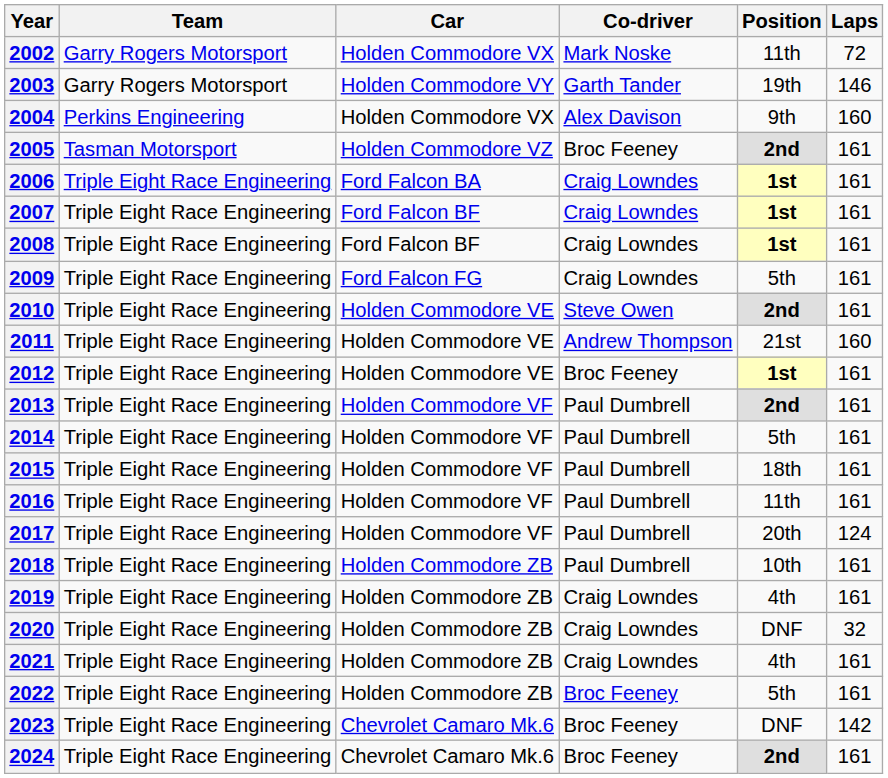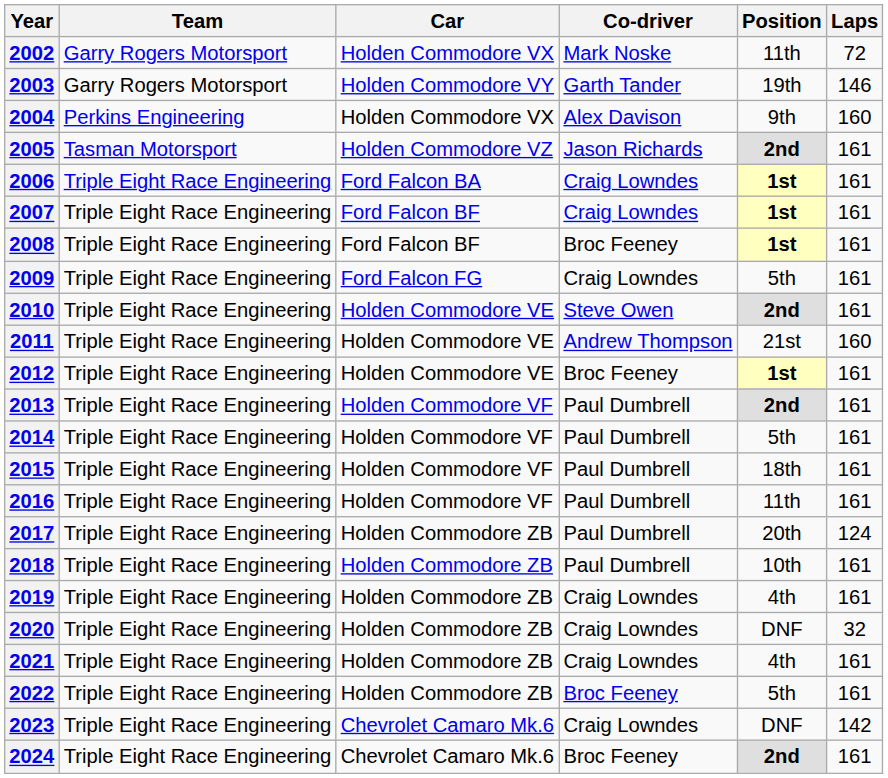 <table class="wikitable" style="font-size: 95%;">
 <tr>
 <th>Year</th>
 <th>Team</th>
 <th>Car</th>
 <th>Co-driver</th>
 <th>Position</th>
 <th>Laps</th>
 </tr>
 <tr>
 <th><a href='#'>2002</a></th>
 <td><a href='#'>Garry Rogers Motorsport</a></td>
 <td><a href='#'>Holden Commodore VX</a></td>
 <td> <a href='#'>Mark Noske</a></td>
 <td align="center">11th</td>
 <td align="center">72</td>
 </tr>
 <tr>
 <th><a href='#'>2003</a></th>
 <td>Garry Rogers Motorsport</td>
 <td><a href='#'>Holden Commodore VY</a></td>
 <td> <a href='#'>Garth Tander</a></td>
 <td align="center">19th</td>
 <td align="center">146</td>
 </tr>
 <tr>
 <th><a href='#'>2004</a></th>
 <td><a href='#'>Perkins Engineering</a></td>
 <td>Holden Commodore VX</td>
 <td> <a href='#'>Alex Davison</a></td>
 <td align="center">9th</td>
 <td align="center">160</td>
 </tr>
 <tr>
 <th><a href='#'>2005</a></th>
 <td><a href='#'>Tasman Motorsport</a></td>
 <td><a href='#'>Holden Commodore VZ</a></td>
-<td> Broc Feeney</td>
+<td> <a href='#'>Jason Richards</a></td>
 <td align="center" style="background: #dfdfdf"><strong>2nd</strong></td>
 <td align="center">161</td>
 </tr>
 <tr>
 <th><a href='#'>2006</a></th>
 <td><a href='#'>Triple Eight Race Engineering</a></td>
 <td><a href='#'>Ford Falcon BA</a></td>
 <td> <a href='#'>Craig Lowndes</a></td>
 <td align="center" style="background: #ffffbf"><strong>1st</strong></td>
 <td align="center">161</td>
 </tr>
 <tr>
 <th><a href='#'>2007</a></th>
 <td>Triple Eight Race Engineering</td>
 <td><a href='#'>Ford Falcon BF</a></td>
 <td> <a href='#'>Craig Lowndes</a></td>
 <td align="center" style="background: #ffffbf"><strong>1st</strong></td>
 <td align="center">161</td>
 </tr>
 <tr>
 <th><a href='#'>2008</a></th>
 <td>Triple Eight Race Engineering</td>
 <td>Ford Falcon BF</td>
-<td> Craig Lowndes</td>
+<td> Broc Feeney</td>
 <td align="center" style="background: #ffffbf"><strong>1st</strong></td>
 <td align="center">161</td>
 </tr>
 <tr>
 <th><a href='#'>2009</a></th>
 <td>Triple Eight Race Engineering</td>
 <td><a href='#'>Ford Falcon FG</a></td>
 <td> Craig Lowndes</td>
 <td align="center">5th</td>
 <td align="center">161</td>
 </tr>
 <tr>
 <th><a href='#'>2010</a></th>
 <td>Triple Eight Race Engineering</td>
 <td><a href='#'>Holden Commodore VE</a></td>
 <td> <a href='#'>Steve Owen</a></td>
 <td align="center" style="background: #dfdfdf"><strong>2nd</strong></td>
 <td align="center">161</td>
 </tr>
 <tr>
 <th><a href='#'>2011</a></th>
 <td>Triple Eight Race Engineering</td>
 <td>Holden Commodore VE</td>
 <td> <a href='#'>Andrew Thompson</a></td>
 <td align="center">21st</td>
 <td align="center">160</td>
 </tr>
 <tr>
 <th><a href='#'>2012</a></th>
 <td>Triple Eight Race Engineering</td>
 <td>Holden Commodore VE</td>
 <td> Broc Feeney</td>
 <td align="center" style="background: #ffffbf"><strong>1st</strong></td>
 <td align="center">161</td>
 </tr>
 <tr>
 <th><a href='#'>2013</a></th>
 <td>Triple Eight Race Engineering</td>
 <td><a href='#'>Holden Commodore VF</a></td>
 <td> Paul Dumbrell</td>
 <td align="center" style="background: #dfdfdf"><strong>2nd</strong></td>
 <td align="center">161</td>
 </tr>
 <tr>
 <th><a href='#'>2014</a></th>
 <td>Triple Eight Race Engineering</td>
 <td>Holden Commodore VF</td>
 <td> Paul Dumbrell</td>
 <td align="center">5th</td>
 <td align="center">161</td>
 </tr>
 <tr>
 <th><a href='#'>2015</a></th>
 <td>Triple Eight Race Engineering</td>
 <td>Holden Commodore VF</td>
 <td> Paul Dumbrell</td>
 <td align="center">18th</td>
 <td align="center">161</td>
 </tr>
 <tr>
 <th><a href='#'>2016</a></th>
 <td>Triple Eight Race Engineering</td>
 <td>Holden Commodore VF</td>
 <td> Paul Dumbrell</td>
 <td align="center">11th</td>
 <td align="center">161</td>
 </tr>
 <tr>
 <th><a href='#'>2017</a></th>
 <td>Triple Eight Race Engineering</td>
-<td>Holden Commodore VF</td>
+<td>Holden Commodore ZB</td>
 <td> Paul Dumbrell</td>
 <td align="center">20th</td>
 <td align="center">124</td>
 </tr>
 <tr>
 <th><a href='#'>2018</a></th>
 <td>Triple Eight Race Engineering</td>
 <td><a href='#'>Holden Commodore ZB</a></td>
 <td> Paul Dumbrell</td>
 <td align="center">10th</td>
 <td align="center">161</td>
 </tr>
 <tr>
 <th><a href='#'>2019</a></th>
 <td>Triple Eight Race Engineering</td>
 <td>Holden Commodore ZB</td>
 <td> Craig Lowndes</td>
 <td align="center">4th</td>
 <td align="center">161</td>
 </tr>
 <tr>
 <th><a href='#'>2020</a></th>
 <td>Triple Eight Race Engineering</td>
 <td>Holden Commodore ZB</td>
 <td> Craig Lowndes</td>
 <td align="center">DNF</td>
 <td align="center">32</td>
 </tr>
 <tr>
 <th><a href='#'>2021</a></th>
 <td>Triple Eight Race Engineering</td>
 <td>Holden Commodore ZB</td>
 <td> Craig Lowndes</td>
 <td align="center">4th</td>
 <td align="center">161</td>
 </tr>
 <tr>
 <th><a href='#'>2022</a></th>
 <td>Triple Eight Race Engineering</td>
 <td>Holden Commodore ZB</td>
 <td> <a href='#'>Broc Feeney</a></td>
 <td align="center">5th</td>
 <td align="center">161</td>
 </tr>
 <tr>
 <th><a href='#'>2023</a></th>
 <td>Triple Eight Race Engineering</td>
 <td><a href='#'>Chevrolet Camaro Mk.6</a></td>
-<td> Broc Feeney</td>
+<td> Craig Lowndes</td>
 <td align="center">DNF</td>
 <td align="center">142</td>
 </tr>
 <tr>
 <th><a href='#'>2024</a></th>
 <td>Triple Eight Race Engineering</td>
 <td>Chevrolet Camaro Mk.6</td>
 <td> Broc Feeney</td>
 <td style="background: #dfdfdf" align="center"><strong>2nd</strong></td>
 <td align="center">161</td>
 </tr>
 </table>
